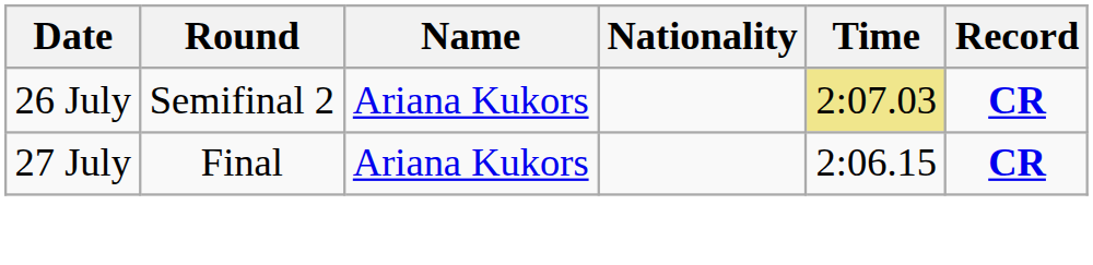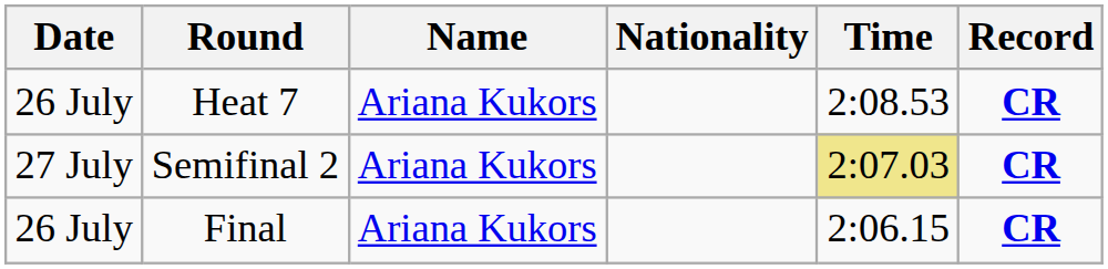 <table class="wikitable" style="text-align:center">
 <tr>
 <th>Date</th>
 <th>Round</th>
 <th>Name</th>
 <th>Nationality</th>
 <th>Time</th>
 <th>Record</th>
 </tr>
 <tr>
 <td>26 July</td>
+<td>Heat 7</td>
+<td align="left"><a href='#'>Ariana Kukors</a></td>
+<td align="left"></td>
+<td>2:08.53</td>
+<td><strong><a href='#'>CR</a></strong></td>
+</tr>
+<tr>
+<td>27 July</td>
 <td>Semifinal 2</td>
 <td align="left"><a href='#'>Ariana Kukors</a></td>
 <td align="left"></td>
 <td style="background: khaki;">2:07.03</td>
 <td><strong><a href='#'>CR</a></strong></td>
 </tr>
 <tr>
-<td>27 July</td>
+<td>26 July</td>
 <td>Final</td>
 <td align="left"><a href='#'>Ariana Kukors</a></td>
 <td align="left"></td>
 <td>2:06.15</td>
 <td><strong><a href='#'>CR</a></strong></td>
 </tr>
 </table>
